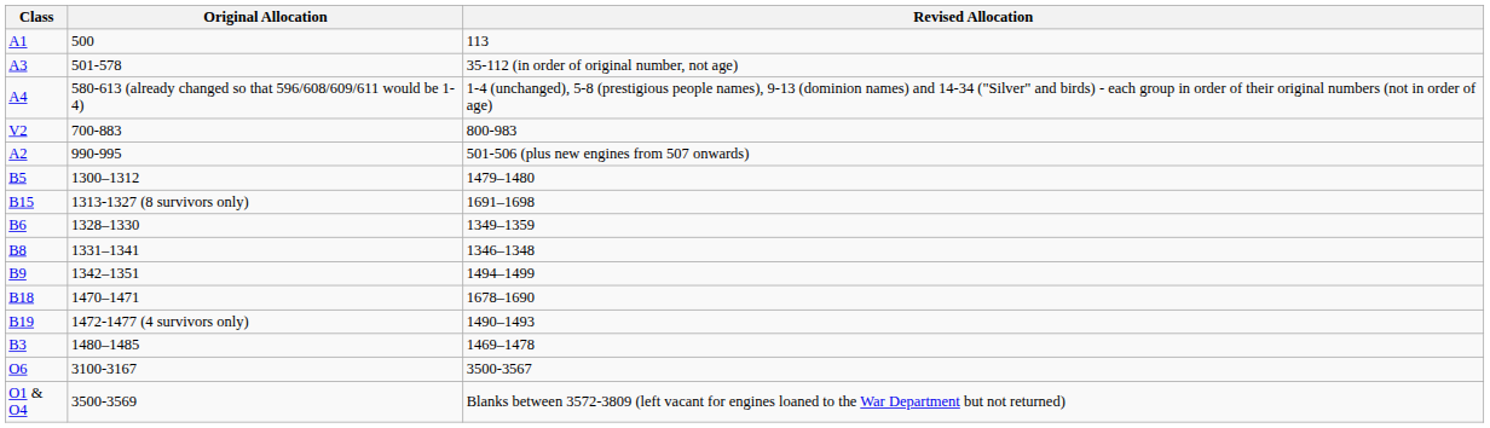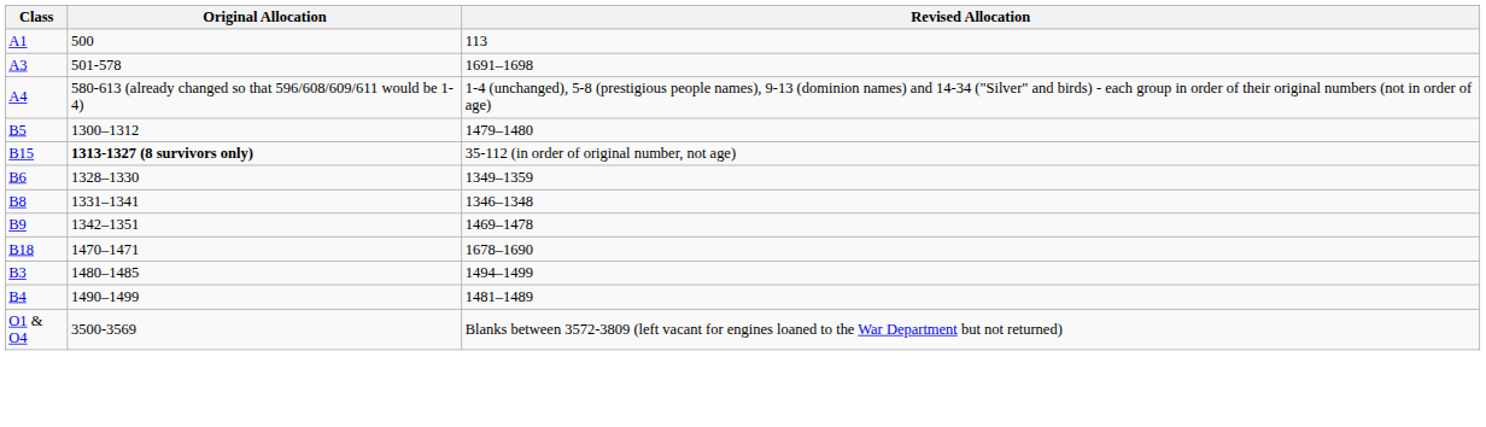 <table class="wikitable">
 <tr>
 <th>Class</th>
 <th>Original Allocation</th>
 <th>Revised Allocation</th>
 </tr>
 <tr>
 <td><a href='#'>A1</a></td>
 <td>500</td>
 <td>113</td>
 </tr>
 <tr>
 <td><a href='#'>A3</a></td>
 <td>501-578</td>
-<td>35-112 (in order of original number, not age)</td>
+<td>1691–1698</td>
 </tr>
 <tr>
 <td><a href='#'>A4</a></td>
 <td>580-613 (already changed so that 596/608/609/611 would be 1-4)</td>
 <td>1-4 (unchanged), 5-8 (prestigious people names), 9-13 (dominion names) and 14-34 ("Silver" and birds) - each group in order of their original numbers (not in order of age)</td>
-</tr>
-<tr>
-<td><a href='#'>V2</a></td>
-<td>700-883</td>
-<td>800-983</td>
-</tr>
-<tr>
-<td><a href='#'>A2</a></td>
-<td>990-995</td>
-<td>501-506 (plus new engines from 507 onwards)</td>
 </tr>
 <tr>
 <td><a href='#'>B5</a></td>
 <td>1300–1312</td>
 <td>1479–1480</td>
 </tr>
 <tr>
 <td><a href='#'>B15</a></td>
-<td>1313-1327 (8 survivors only)</td>
-<td>1691–1698</td>
+<td><strong>1313-1327 (8 survivors only)</strong></td>
+<td>35-112 (in order of original number, not age)</td>
 </tr>
 <tr>
 <td><a href='#'>B6</a></td>
 <td>1328–1330</td>
 <td>1349–1359</td>
 </tr>
 <tr>
 <td><a href='#'>B8</a></td>
 <td>1331–1341</td>
 <td>1346–1348</td>
 </tr>
 <tr>
 <td><a href='#'>B9</a></td>
 <td>1342–1351</td>
-<td>1494–1499</td>
+<td>1469–1478</td>
 </tr>
 <tr>
 <td><a href='#'>B18</a></td>
 <td>1470–1471</td>
 <td>1678–1690</td>
 </tr>
 <tr>
-<td><a href='#'>B19</a></td>
-<td>1472-1477 (4 survivors only)</td>
-<td>1490–1493</td>
+<td><a href='#'>B3</a></td>
+<td>1480–1485</td>
+<td>1494–1499</td>
 </tr>
 <tr>
-<td><a href='#'>B3</a></td>
-<td>1480–1485</td>
-<td>1469–1478</td>
-</tr>
-<tr>
-<td><a href='#'>O6</a></td>
-<td>3100-3167</td>
-<td>3500-3567</td>
+<td><a href='#'>B4</a></td>
+<td>1490–1499</td>
+<td>1481–1489</td>
 </tr>
 <tr>
 <td><a href='#'>O1</a> & <a href='#'>O4</a></td>
 <td>3500-3569</td>
 <td>Blanks between 3572-3809 (left vacant for engines loaned to the <a href='#'>War Department</a> but not returned)</td>
 </tr>
 </table>
